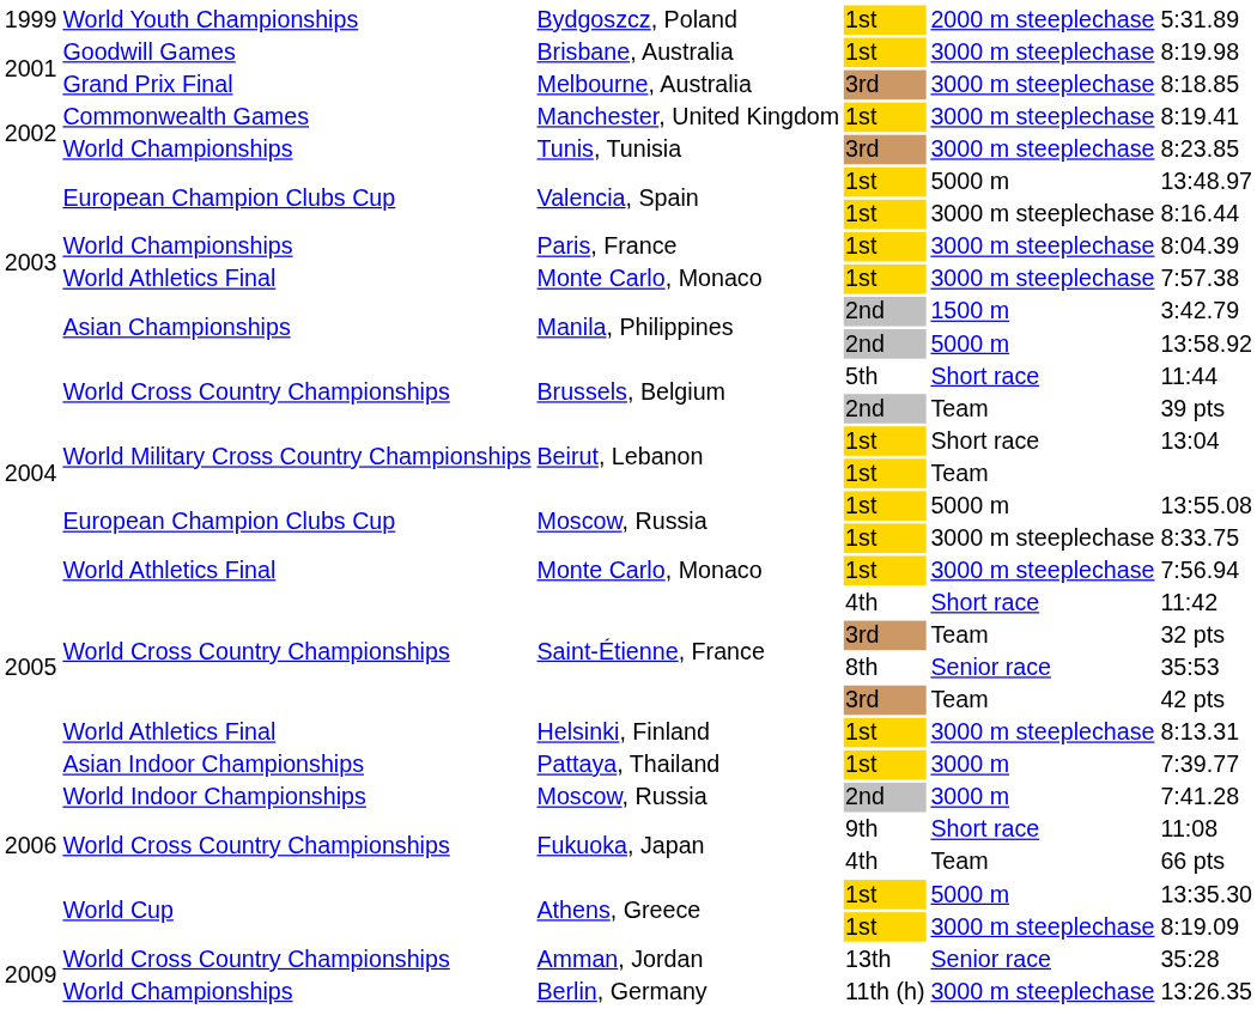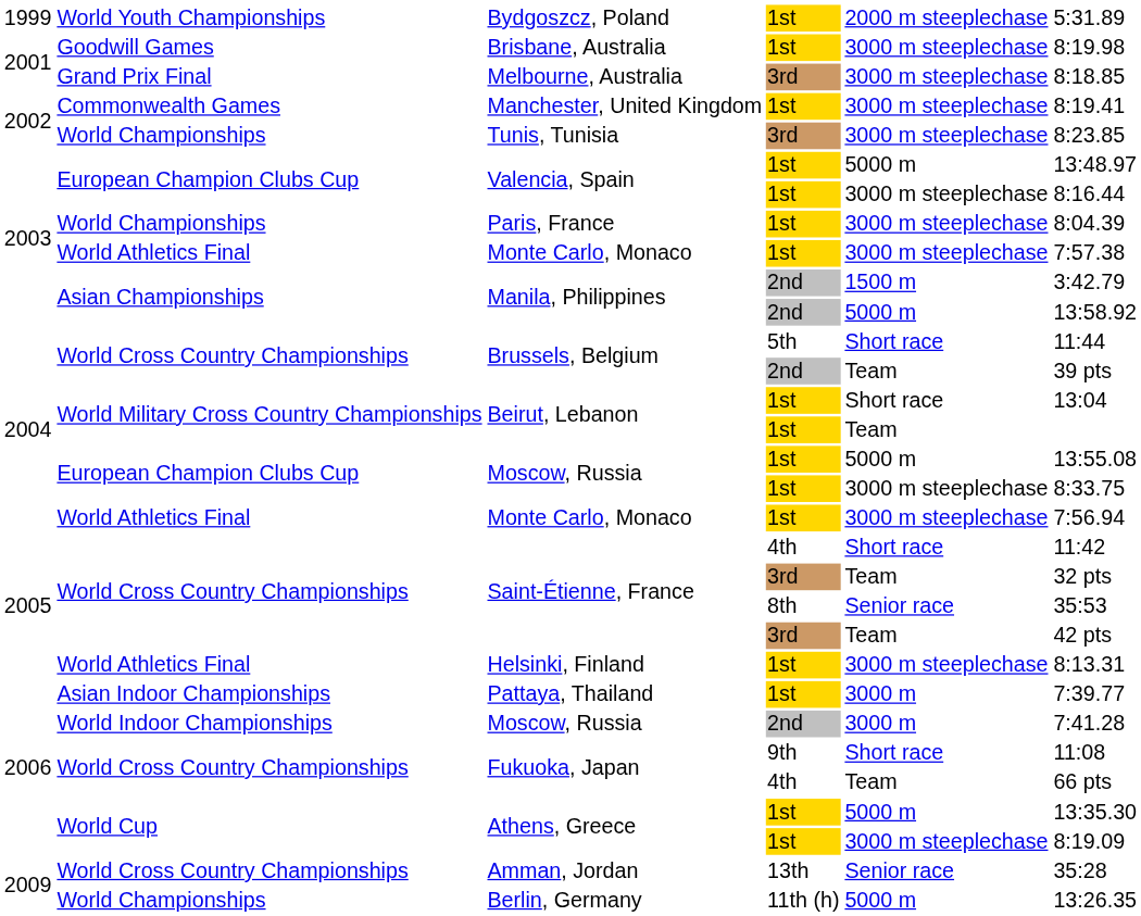 <table>
 <tr>
 <td>1999</td>
 <td><a href='#'>World Youth Championships</a></td>
 <td><a href='#'>Bydgoszcz</a>, Poland</td>
 <td bgcolor=gold>1st</td>
 <td><a href='#'>2000 m steeplechase</a></td>
 <td>5:31.89</td>
 </tr>
 <tr>
 <td rowspan=2>2001</td>
 <td><a href='#'>Goodwill Games</a></td>
 <td><a href='#'>Brisbane</a>, Australia</td>
 <td bgcolor=gold>1st</td>
 <td><a href='#'>3000 m steeplechase</a></td>
 <td>8:19.98</td>
 </tr>
 <tr>
 <td><a href='#'>Grand Prix Final</a></td>
 <td><a href='#'>Melbourne</a>, Australia</td>
 <td bgcolor=cc9966>3rd</td>
 <td><a href='#'>3000 m steeplechase</a></td>
 <td>8:18.85</td>
 </tr>
 <tr>
 <td rowspan=2>2002</td>
 <td><a href='#'>Commonwealth Games</a></td>
 <td><a href='#'>Manchester</a>, United Kingdom</td>
 <td bgcolor=gold>1st</td>
 <td><a href='#'>3000 m steeplechase</a></td>
 <td>8:19.41</td>
 </tr>
 <tr>
 <td><a href='#'>World Championships</a></td>
 <td><a href='#'>Tunis</a>, Tunisia</td>
 <td bgcolor=cc9966>3rd</td>
 <td><a href='#'>3000 m steeplechase</a></td>
 <td>8:23.85</td>
 </tr>
 <tr>
 <td rowspan=6>2003</td>
 <td rowspan=2><a href='#'>European Champion Clubs Cup</a></td>
 <td rowspan=2><a href='#'>Valencia</a>, Spain</td>
 <td bgcolor=gold>1st</td>
 <td>5000 m</td>
 <td>13:48.97</td>
 </tr>
 <tr>
 <td bgcolor=gold>1st</td>
 <td>3000 m steeplechase</td>
 <td>8:16.44</td>
 </tr>
 <tr>
 <td><a href='#'>World Championships</a></td>
 <td><a href='#'>Paris</a>, France</td>
 <td bgcolor=gold>1st</td>
 <td><a href='#'>3000 m steeplechase</a></td>
 <td>8:04.39</td>
 </tr>
 <tr>
 <td><a href='#'>World Athletics Final</a></td>
 <td><a href='#'>Monte Carlo</a>, Monaco</td>
 <td bgcolor=gold>1st</td>
 <td><a href='#'>3000 m steeplechase</a></td>
 <td>7:57.38</td>
 </tr>
 <tr>
 <td rowspan=2><a href='#'>Asian Championships</a></td>
 <td rowspan=2><a href='#'>Manila</a>, Philippines</td>
 <td bgcolor=silver>2nd</td>
 <td><a href='#'>1500 m</a></td>
 <td>3:42.79</td>
 </tr>
 <tr>
 <td bgcolor=silver>2nd</td>
 <td><a href='#'>5000 m</a></td>
 <td>13:58.92</td>
 </tr>
 <tr>
 <td rowspan=7>2004</td>
 <td rowspan=2><a href='#'>World Cross Country Championships</a></td>
 <td rowspan=2><a href='#'>Brussels</a>, Belgium</td>
 <td>5th</td>
 <td><a href='#'>Short race</a></td>
 <td>11:44</td>
 </tr>
 <tr>
 <td bgcolor=silver>2nd</td>
 <td>Team</td>
 <td>39 pts</td>
 </tr>
 <tr>
 <td rowspan=2><a href='#'>World Military Cross Country Championships</a></td>
 <td rowspan=2><a href='#'>Beirut</a>, Lebanon</td>
 <td bgcolor=gold>1st</td>
 <td>Short race</td>
 <td>13:04</td>
 </tr>
 <tr>
 <td bgcolor=gold>1st</td>
 <td>Team</td>
 <td></td>
 </tr>
 <tr>
 <td rowspan=2><a href='#'>European Champion Clubs Cup</a></td>
 <td rowspan=2><a href='#'>Moscow</a>, Russia</td>
 <td bgcolor=gold>1st</td>
 <td>5000 m</td>
 <td>13:55.08</td>
 </tr>
 <tr>
 <td bgcolor=gold>1st</td>
 <td>3000 m steeplechase</td>
 <td>8:33.75</td>
 </tr>
 <tr>
 <td><a href='#'>World Athletics Final</a></td>
 <td><a href='#'>Monte Carlo</a>, Monaco</td>
 <td bgcolor=gold>1st</td>
 <td><a href='#'>3000 m steeplechase</a></td>
 <td>7:56.94</td>
 </tr>
 <tr>
 <td rowspan=5>2005</td>
 <td rowspan=4><a href='#'>World Cross Country Championships</a></td>
 <td rowspan=4><a href='#'>Saint-Étienne</a>, France</td>
 <td>4th</td>
 <td><a href='#'>Short race</a></td>
 <td>11:42</td>
 </tr>
 <tr>
 <td bgcolor=cc9966>3rd</td>
 <td>Team</td>
 <td>32 pts</td>
 </tr>
 <tr>
 <td>8th</td>
 <td><a href='#'>Senior race</a></td>
 <td>35:53</td>
 </tr>
 <tr>
 <td bgcolor=cc9966>3rd</td>
 <td>Team</td>
 <td>42 pts</td>
 </tr>
 <tr>
 <td><a href='#'>World Athletics Final</a></td>
 <td><a href='#'>Helsinki</a>, Finland</td>
 <td bgcolor=gold>1st</td>
 <td><a href='#'>3000 m steeplechase</a></td>
 <td>8:13.31</td>
 </tr>
 <tr>
 <td rowspan=6>2006</td>
 <td><a href='#'>Asian Indoor Championships</a></td>
 <td><a href='#'>Pattaya</a>, Thailand</td>
 <td bgcolor=gold>1st</td>
 <td><a href='#'>3000 m</a></td>
 <td>7:39.77</td>
 </tr>
 <tr>
 <td><a href='#'>World Indoor Championships</a></td>
 <td><a href='#'>Moscow</a>, Russia</td>
 <td bgcolor=silver>2nd</td>
 <td><a href='#'>3000 m</a></td>
 <td>7:41.28</td>
 </tr>
 <tr>
 <td rowspan=2><a href='#'>World Cross Country Championships</a></td>
 <td rowspan=2><a href='#'>Fukuoka</a>, Japan</td>
 <td>9th</td>
 <td><a href='#'>Short race</a></td>
 <td>11:08</td>
 </tr>
 <tr>
 <td>4th</td>
 <td>Team</td>
 <td>66 pts</td>
 </tr>
 <tr>
 <td rowspan=2><a href='#'>World Cup</a></td>
 <td rowspan=2><a href='#'>Athens</a>, Greece</td>
 <td bgcolor=gold>1st</td>
 <td><a href='#'>5000 m</a></td>
 <td>13:35.30</td>
 </tr>
 <tr>
 <td bgcolor=gold>1st</td>
 <td><a href='#'>3000 m steeplechase</a></td>
 <td>8:19.09</td>
 </tr>
 <tr>
 <td rowspan=2>2009</td>
 <td><a href='#'>World Cross Country Championships</a></td>
 <td><a href='#'>Amman</a>, Jordan</td>
 <td>13th</td>
 <td><a href='#'>Senior race</a></td>
 <td>35:28</td>
 </tr>
 <tr>
 <td><a href='#'>World Championships</a></td>
 <td><a href='#'>Berlin</a>, Germany</td>
 <td>11th (h)</td>
-<td><a href='#'>3000 m steeplechase</a></td>
+<td><a href='#'>5000 m</a></td>
 <td>13:26.35</td>
 </tr>
 </table>
